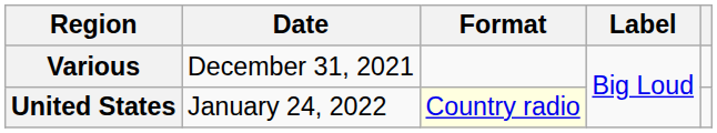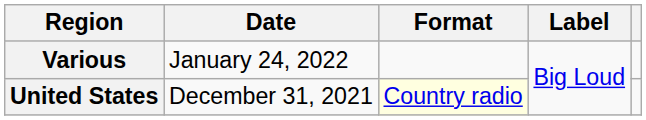 <table class="wikitable plainrowheaders">
 <tr>
 <th scope="col">Region</th>
 <th scope="col">Date</th>
 <th scope="col">Format</th>
 <th scope="col">Label</th>
 <th scope="col"></th>
 </tr>
 <tr>
 <th scope="row">Various</th>
-<td>December 31, 2021</td>
+<td>January 24, 2022</td>
 <td></td>
 <td rowspan="2"><a href='#'>Big Loud</a></td>
 <td></td>
 </tr>
 <tr>
 <th scope="row">United States</th>
-<td>January 24, 2022</td>
+<td>December 31, 2021</td>
 <td style="background: lightyellow;"><a href='#'>Country radio</a></td>
 <td></td>
 </tr>
 </table>
